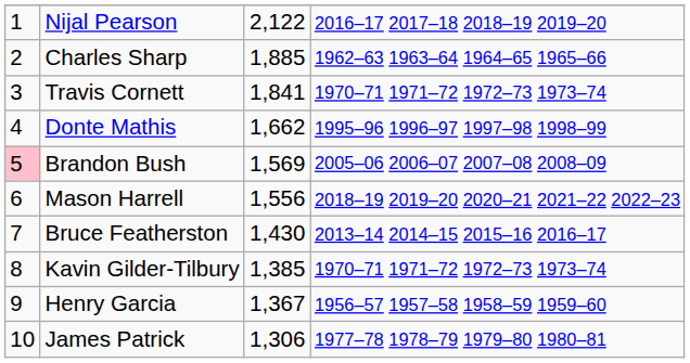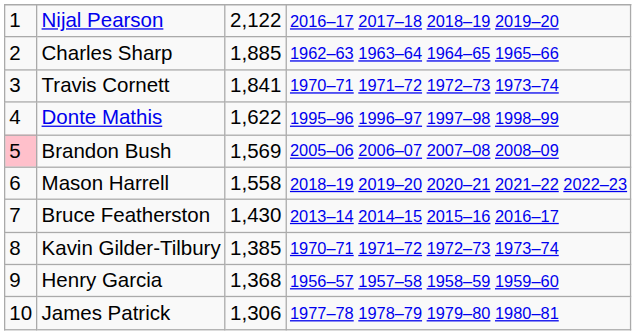 <table class="wikitable"92>
 <tr>
 </tr>
 <tr>
 <td>1</td>
 <td><a href='#'>Nijal Pearson</a></td>
 <td>2,122</td>
 <td style="font-size:80%;"><a href='#'>2016–17</a> <a href='#'>2017–18</a> <a href='#'>2018–19</a> <a href='#'>2019–20</a></td>
 </tr>
 <tr>
 <td>2</td>
 <td>Charles Sharp</td>
 <td>1,885</td>
 <td style="font-size:80%;"><a href='#'>1962–63</a> <a href='#'>1963–64</a> <a href='#'>1964–65</a> <a href='#'>1965–66</a></td>
 </tr>
 <tr>
 <td>3</td>
 <td>Travis Cornett</td>
 <td>1,841</td>
 <td style="font-size:80%;"><a href='#'>1970–71</a> <a href='#'>1971–72</a> <a href='#'>1972–73</a> <a href='#'>1973–74</a></td>
 </tr>
 <tr>
 <td>4</td>
 <td><a href='#'>Donte Mathis</a></td>
-<td>1,662</td>
+<td>1,622</td>
 <td style="font-size:80%;"><a href='#'>1995–96</a> <a href='#'>1996–97</a> <a href='#'>1997–98</a> <a href='#'>1998–99</a></td>
 </tr>
 <tr>
 <td style="background: pink;">5</td>
 <td>Brandon Bush</td>
 <td>1,569</td>
 <td style="font-size:80%;"><a href='#'>2005–06</a> <a href='#'>2006–07</a> <a href='#'>2007–08</a> <a href='#'>2008–09</a></td>
 </tr>
 <tr>
 <td>6</td>
 <td>Mason Harrell</td>
-<td>1,556</td>
+<td>1,558</td>
 <td style="font-size:80%;"><a href='#'>2018–19</a> <a href='#'>2019–20</a> <a href='#'>2020–21</a> <a href='#'>2021–22</a> <a href='#'>2022–23</a></td>
 </tr>
 <tr>
 <td>7</td>
 <td>Bruce Featherston</td>
 <td>1,430</td>
 <td style="font-size:80%;"><a href='#'>2013–14</a> <a href='#'>2014–15</a> <a href='#'>2015–16</a> <a href='#'>2016–17</a></td>
 </tr>
 <tr>
 <td>8</td>
 <td>Kavin Gilder-Tilbury</td>
 <td>1,385</td>
 <td style="font-size:80%;"><a href='#'>1970–71</a> <a href='#'>1971–72</a> <a href='#'>1972–73</a> <a href='#'>1973–74</a></td>
 </tr>
 <tr>
 <td>9</td>
 <td>Henry Garcia</td>
-<td>1,367</td>
+<td>1,368</td>
 <td style="font-size:80%;"><a href='#'>1956–57</a> <a href='#'>1957–58</a> <a href='#'>1958–59</a> <a href='#'>1959–60</a></td>
 </tr>
 <tr>
 <td>10</td>
 <td>James Patrick</td>
 <td>1,306</td>
 <td style="font-size:80%;"><a href='#'>1977–78</a> <a href='#'>1978–79</a> <a href='#'>1979–80</a> <a href='#'>1980–81</a></td>
 </tr>
 </table>
